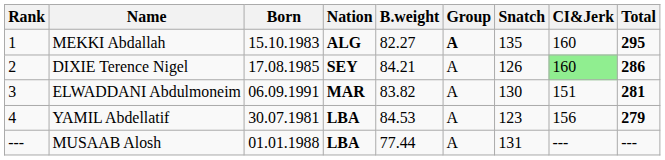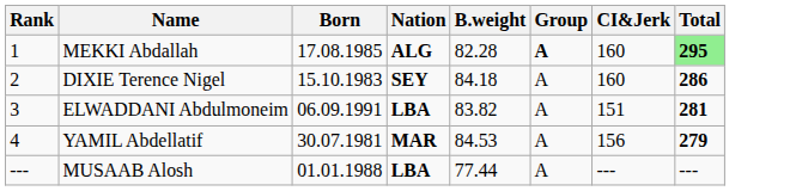 <table class="wikitable">
 <tr>
 <th>Rank</th>
 <th>Name</th>
 <th>Born</th>
 <th>Nation</th>
 <th>B.weight</th>
 <th>Group</th>
-<th>Snatch</th>
 <th>CI&Jerk</th>
 <th>Total</th>
 </tr>
 <tr>
 <td>1</td>
 <td>MEKKI Abdallah</td>
-<td>15.10.1983</td>
+<td>17.08.1985</td>
 <td><strong>ALG</strong></td>
-<td>82.27</td>
+<td>82.28</td>
 <td><strong>A</strong></td>
-<td>135</td>
 <td>160</td>
-<td><strong>295</strong></td>
+<td style="background: lightgreen;"><strong>295</strong></td>
 </tr>
 <tr>
 <td>2</td>
 <td>DIXIE Terence Nigel</td>
-<td>17.08.1985</td>
+<td>15.10.1983</td>
 <td><strong>SEY</strong></td>
-<td>84.21</td>
+<td>84.18</td>
 <td>A</td>
-<td>126</td>
-<td style="background: lightgreen;">160</td>
+<td>160</td>
 <td><strong>286</strong></td>
 </tr>
 <tr>
 <td>3</td>
 <td>ELWADDANI Abdulmoneim</td>
 <td>06.09.1991</td>
-<td><strong>MAR</strong></td>
+<td><strong>LBA</strong></td>
 <td>83.82</td>
 <td>A</td>
-<td>130</td>
 <td>151</td>
 <td><strong>281</strong></td>
 </tr>
 <tr>
 <td>4</td>
 <td>YAMIL Abdellatif</td>
 <td>30.07.1981</td>
-<td><strong>LBA</strong></td>
+<td><strong>MAR</strong></td>
 <td>84.53</td>
 <td>A</td>
-<td>123</td>
 <td>156</td>
 <td><strong>279</strong></td>
 </tr>
 <tr>
 <td>---</td>
 <td>MUSAAB Alosh</td>
 <td>01.01.1988</td>
 <td><strong>LBA</strong></td>
 <td>77.44</td>
 <td>A</td>
-<td>131</td>
 <td>---</td>
 <td>---</td>
 </tr>
 </table>
